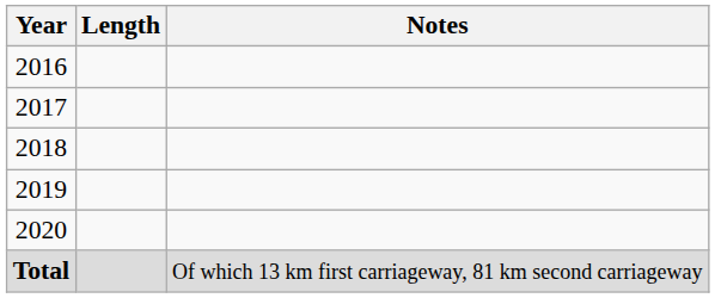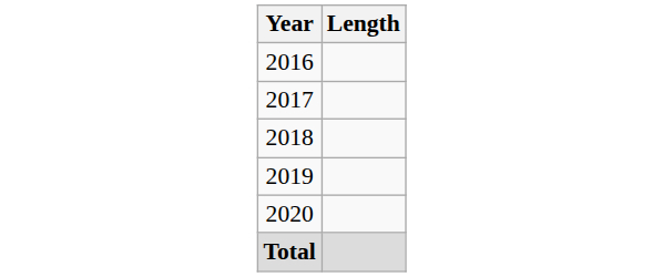 <table class="wikitable" style="text-align: center; margin-left: auto; margin-right: auto; border: none;">
 <tr>
 <th>Year</th>
 <th>Length</th>
-<th>Notes</th>
 </tr>
 <tr>
 <td>2016</td>
 <td><strong></strong></td>
-<td></td>
 </tr>
 <tr>
 <td>2017</td>
 <td><strong></strong></td>
-<td></td>
 </tr>
 <tr>
 <td>2018</td>
 <td><strong></strong></td>
-<td></td>
 </tr>
 <tr>
 <td>2019</td>
 <td><strong></strong></td>
-<td></td>
 </tr>
 <tr>
 <td>2020</td>
 <td><strong></strong></td>
-<td style="text-align: left"></td>
 </tr>
 <tr>
 <td bgcolor="#DCDCDC"><strong>Total</strong></td>
 <td bgcolor="#DCDCDC"><strong></strong></td>
-<td bgcolor="#DCDCDC" style="text-align: left;"><small>Of which 13 km first carriageway, 81 km second carriageway</small></td>
 </tr>
 </table>
